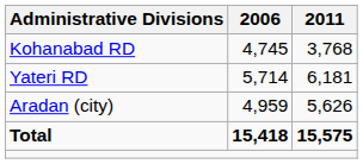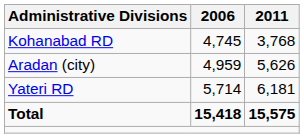 <table class="wikitable">
 <tr>
 <th>Administrative Divisions</th>
 <th>2006</th>
 <th>2011</th>
 </tr>
 <tr>
 <td><a href='#'>Kohanabad RD</a></td>
 <td style="text-align: right;">4,745</td>
 <td style="text-align: right;">3,768</td>
 </tr>
 <tr>
+<td><a href='#'>Aradan</a> (city)</td>
+<td style="text-align: right;">4,959</td>
+<td style="text-align: right;">5,626</td>
+</tr>
+<tr>
 <td><a href='#'>Yateri RD</a></td>
 <td style="text-align: right;">5,714</td>
 <td style="text-align: right;">6,181</td>
-</tr>
-<tr>
-<td><a href='#'>Aradan</a> (city)</td>
-<td style="text-align: right;">4,959</td>
-<td style="text-align: right;">5,626</td>
 </tr>
 <tr>
 <td><strong>Total</strong></td>
 <td style="text-align: right;"><strong>15,418</strong></td>
 <td style="text-align: right;"><strong>15,575</strong></td>
 </tr>
 <tr>
 <td colspan=3></td>
 </tr>
 </table>
